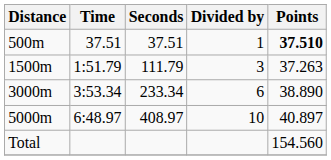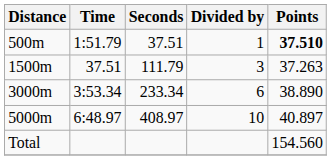 <table class="wikitable">
 <tr>
 <th>Distance</th>
 <th>Time</th>
 <th>Seconds</th>
 <th>Divided by</th>
 <th>Points</th>
 </tr>
 <tr>
 <td>500m</td>
-<td align=right>37.51</td>
+<td align=right>1:51.79</td>
 <td align=right>37.51</td>
 <td align=right>1</td>
 <td align=right><strong>37.510</strong></td>
 </tr>
 <tr>
 <td>1500m</td>
-<td align=right>1:51.79</td>
+<td align=right>37.51</td>
 <td align=right>111.79</td>
 <td align=right>3</td>
 <td align=right>37.263</td>
 </tr>
 <tr>
 <td>3000m</td>
 <td align=right>3:53.34</td>
 <td align=right>233.34</td>
 <td align=right>6</td>
 <td align=right>38.890</td>
 </tr>
 <tr>
 <td>5000m</td>
 <td align=right>6:48.97</td>
 <td align=right>408.97</td>
 <td align=right>10</td>
 <td align=right>40.897</td>
 </tr>
 <tr>
 <td>Total</td>
 <td></td>
 <td></td>
 <td></td>
 <td>154.560</td>
 </tr>
 <tr>
 </tr>
 </table>
